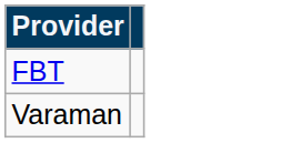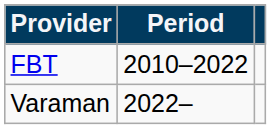 <table class="wikitable">
 <tr>
 <th style="background: #013A5E; color: #F4F5F8;">Provider</th>
+<th style="background: #013A5E; color: #F4F5F8;">Period</th>
 <th style="background: #013A5E; color: #F4F5F8;"></th>
 </tr>
 <tr>
 <td> <a href='#'>FBT</a></td>
+<td>2010–2022</td>
 <td></td>
 </tr>
 <tr>
 <td> Varaman</td>
+<td>2022–</td>
 <td></td>
 </tr>
 </table>
